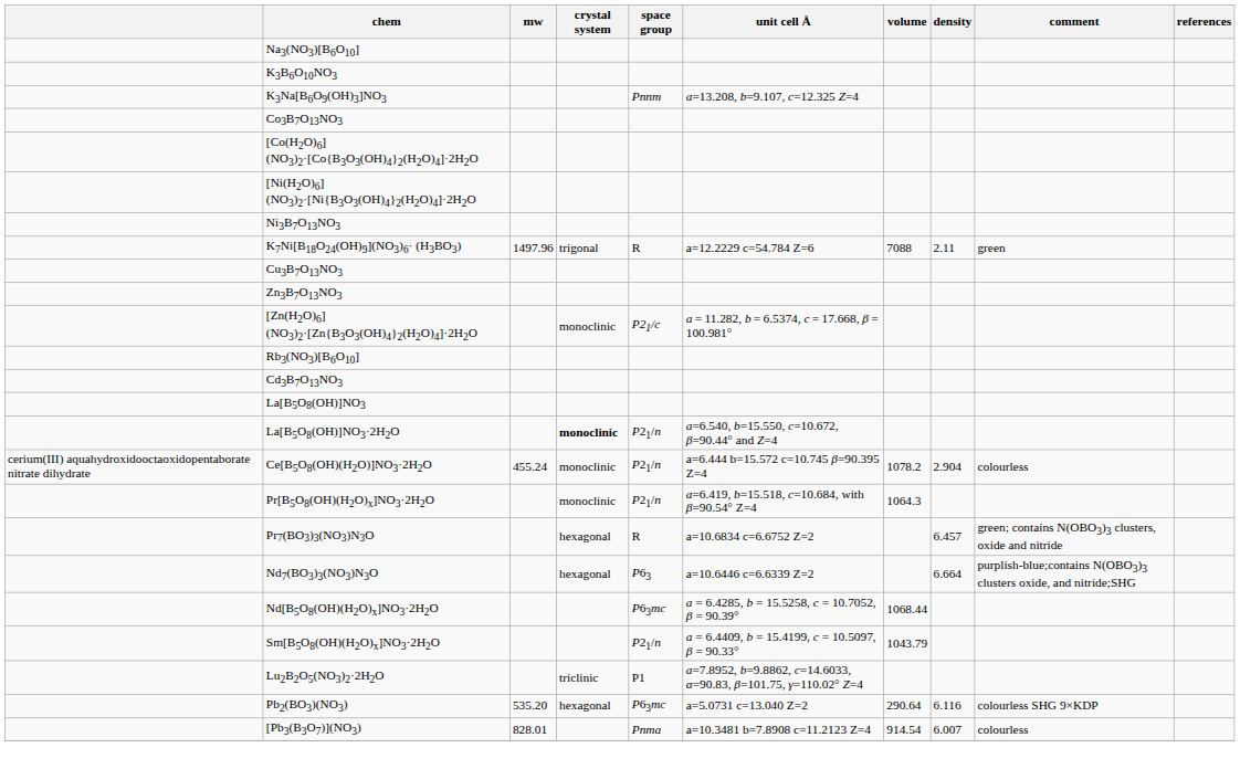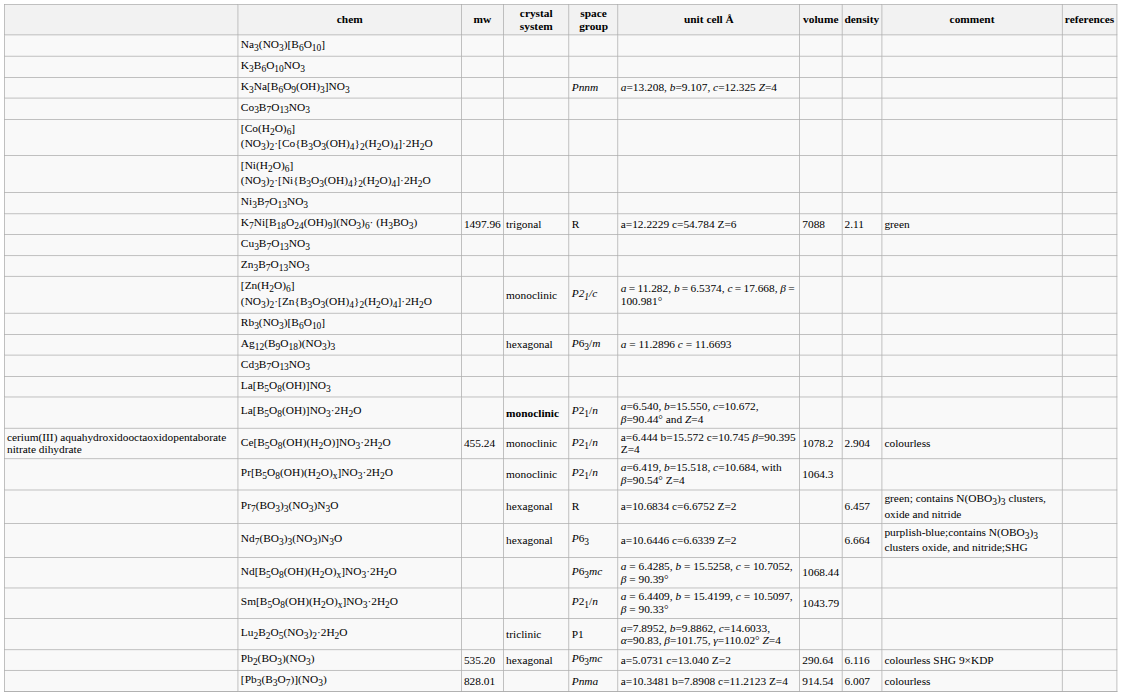 <table class="wikitable">
 <tr>
 <th></th>
 <th>chem</th>
 <th>mw</th>
 <th>crystal system</th>
 <th>space group</th>
 <th>unit cell Å</th>
 <th>volume</th>
 <th>density</th>
 <th>comment</th>
 <th>references</th>
 </tr>
 <tr>
 <td></td>
 <td>Na<sub>3</sub>(NO<sub>3</sub>)[B<sub>6</sub>O<sub>10</sub>]</td>
 <td></td>
 <td></td>
 <td></td>
 <td></td>
 <td></td>
 <td></td>
 <td></td>
 <td></td>
 </tr>
 <tr>
 <td></td>
 <td>K<sub>3</sub>B<sub>6</sub>O<sub>10</sub>NO<sub>3</sub></td>
 <td></td>
 <td></td>
 <td></td>
 <td></td>
 <td></td>
 <td></td>
 <td></td>
 <td></td>
 </tr>
 <tr>
 <td></td>
 <td>K<sub>3</sub>Na[B<sub>6</sub>O<sub>9</sub>(OH)<sub>3</sub>]NO<sub>3</sub></td>
 <td></td>
 <td></td>
 <td><em>Pnnm</em></td>
 <td><em>a</em>=13.208, <em>b</em>=9.107, <em>c</em>=12.325 <em>Z</em>=4</td>
 <td></td>
 <td></td>
 <td></td>
 <td></td>
 </tr>
 <tr>
 <td></td>
 <td>Co<sub>3</sub>B<sub>7</sub>O<sub>13</sub>NO<sub>3</sub></td>
 <td></td>
 <td></td>
 <td></td>
 <td></td>
 <td></td>
 <td></td>
 <td></td>
 <td></td>
 </tr>
 <tr>
 <td></td>
 <td>[Co(H<sub>2</sub>O)<sub>6</sub>](NO<sub>3</sub>)<sub>2</sub>·[Co{B<sub>3</sub>O<sub>3</sub>(OH)<sub>4</sub>}<sub>2</sub>(H<sub>2</sub>O)<sub>4</sub>]·2H<sub>2</sub>O</td>
 <td></td>
 <td></td>
 <td></td>
 <td></td>
 <td></td>
 <td></td>
 <td></td>
 <td></td>
 </tr>
 <tr>
 <td></td>
 <td>[Ni(H<sub>2</sub>O)<sub>6</sub>](NO<sub>3</sub>)<sub>2</sub>·[Ni{B<sub>3</sub>O<sub>3</sub>(OH)<sub>4</sub>}<sub>2</sub>(H<sub>2</sub>O)<sub>4</sub>]·2H<sub>2</sub>O</td>
 <td></td>
 <td></td>
 <td></td>
 <td></td>
 <td></td>
 <td></td>
 <td></td>
 <td></td>
 </tr>
 <tr>
 <td></td>
 <td>Ni<sub>3</sub>B<sub>7</sub>O<sub>13</sub>NO<sub>3</sub></td>
 <td></td>
 <td></td>
 <td></td>
 <td></td>
 <td></td>
 <td></td>
 <td></td>
 <td></td>
 </tr>
 <tr>
 <td></td>
 <td>K<sub>7</sub>Ni[B<sub>18</sub>O<sub>24</sub>(OH)<sub>9</sub>](NO<sub>3</sub>)<sub>6</sub>· (H<sub>3</sub>BO<sub>3</sub>)</td>
 <td>1497.96</td>
 <td>trigonal</td>
 <td>R</td>
 <td>a=12.2229 c=54.784 Z=6</td>
 <td>7088</td>
 <td>2.11</td>
 <td>green</td>
 <td></td>
 </tr>
 <tr>
 <td></td>
 <td>Cu<sub>3</sub>B<sub>7</sub>O<sub>13</sub>NO<sub>3</sub></td>
 <td></td>
 <td></td>
 <td></td>
 <td></td>
 <td></td>
 <td></td>
 <td></td>
 <td></td>
 </tr>
 <tr>
 <td></td>
 <td>Zn<sub>3</sub>B<sub>7</sub>O<sub>13</sub>NO<sub>3</sub></td>
 <td></td>
 <td></td>
 <td></td>
 <td></td>
 <td></td>
 <td></td>
 <td></td>
 <td></td>
 </tr>
 <tr>
 <td></td>
 <td>[Zn(H<sub>2</sub>O)<sub>6</sub>](NO<sub>3</sub>)<sub>2</sub>·[Zn{B<sub>3</sub>O<sub>3</sub>(OH)<sub>4</sub>}<sub>2</sub>(H<sub>2</sub>O)<sub>4</sub>]·2H<sub>2</sub>O</td>
 <td></td>
 <td>monoclinic</td>
 <td><em>P2<sub>1</sub>/c</em></td>
 <td><em>a</em> = 11.282, <em>b</em> = 6.5374, <em>c</em> = 17.668, <em>β</em> = 100.981°</td>
 <td></td>
 <td></td>
 <td></td>
 <td></td>
 </tr>
 <tr>
 <td></td>
 <td>Rb<sub>3</sub>(NO<sub>3</sub>)[B<sub>6</sub>O<sub>10</sub>]</td>
 <td></td>
 <td></td>
 <td></td>
 <td></td>
 <td></td>
 <td></td>
 <td></td>
 <td></td>
 </tr>
 <tr>
 <td></td>
+<td>Ag<sub>12</sub>(B<sub>9</sub>O<sub>18</sub>)(NO<sub>3</sub>)<sub>3</sub></td>
+<td></td>
+<td>hexagonal</td>
+<td><em>P</em>6<sub>3</sub>/<em>m</em></td>
+<td><em>a</em> = 11.2896 <em>c</em> = 11.6693</td>
+<td></td>
+<td></td>
+<td></td>
+<td></td>
+</tr>
+<tr>
+<td></td>
 <td>Cd<sub>3</sub>B<sub>7</sub>O<sub>13</sub>NO<sub>3</sub></td>
 <td></td>
 <td></td>
 <td></td>
 <td></td>
 <td></td>
 <td></td>
 <td></td>
 <td></td>
 </tr>
 <tr>
 <td></td>
 <td>La[B<sub>5</sub>O<sub>8</sub>(OH)]NO<sub>3</sub></td>
 <td></td>
 <td></td>
 <td></td>
 <td></td>
 <td></td>
 <td></td>
 <td></td>
 <td></td>
 </tr>
 <tr>
 <td></td>
 <td>La[B<sub>5</sub>O<sub>8</sub>(OH)]NO<sub>3</sub>·2H<sub>2</sub>O</td>
 <td></td>
 <td><strong>monoclinic</strong></td>
 <td><em>P</em>2<sub>1</sub>/<em>n</em></td>
 <td><em>a</em>=6.540, <em>b</em>=15.550, <em>c</em>=10.672, <em>β</em>=90.44° and <em>Z</em>=4</td>
 <td></td>
 <td></td>
 <td></td>
 <td></td>
 </tr>
 <tr>
 <td>cerium(III) aquahydroxidooctaoxidopentaborate nitrate dihydrate</td>
 <td>Ce[B<sub>5</sub>O<sub>8</sub>(OH)(H<sub>2</sub>O)]NO<sub>3</sub>·2H<sub>2</sub>O</td>
 <td>455.24</td>
 <td>monoclinic</td>
 <td><em>P</em>2<sub>1</sub>/<em>n</em></td>
 <td>a=6.444 b=15.572 c=10.745 <em>β</em>=90.395 Z=4</td>
 <td>1078.2</td>
 <td>2.904</td>
 <td>colourless</td>
 <td></td>
 </tr>
 <tr>
 <td></td>
 <td>Pr[B<sub>5</sub>O<sub>8</sub>(OH)(H<sub>2</sub>O)<sub>x</sub>]NO<sub>3</sub>·2H<sub>2</sub>O</td>
 <td></td>
 <td>monoclinic</td>
 <td><em>P</em>2<sub>1</sub>/<em>n</em></td>
 <td><em>a</em>=6.419, <em>b</em>=15.518, <em>c</em>=10.684, with <em>β</em>=90.54° Z=4</td>
 <td>1064.3</td>
 <td></td>
 <td></td>
 <td></td>
 </tr>
 <tr>
 <td></td>
 <td>Pr<sub>7</sub>(BO<sub>3</sub>)<sub>3</sub>(NO<sub>3</sub>)N<sub>3</sub>O</td>
 <td></td>
 <td>hexagonal</td>
 <td>R</td>
 <td>a=10.6834 c=6.6752 Z=2</td>
 <td></td>
 <td>6.457</td>
 <td>green; contains N(OBO<sub>3</sub>)<sub>3</sub> clusters, oxide and nitride</td>
 <td></td>
 </tr>
 <tr>
 <td></td>
 <td>Nd<sub>7</sub>(BO<sub>3</sub>)<sub>3</sub>(NO<sub>3</sub>)N<sub>3</sub>O</td>
 <td></td>
 <td>hexagonal</td>
 <td><em>P</em>6<sub>3</sub></td>
 <td>a=10.6446 c=6.6339 Z=2</td>
 <td></td>
 <td>6.664</td>
 <td>purplish-blue;contains N(OBO<sub>3</sub>)<sub>3</sub> clusters oxide, and nitride;SHG</td>
 <td></td>
 </tr>
 <tr>
 <td></td>
 <td>Nd[B<sub>5</sub>O<sub>8</sub>(OH)(H<sub>2</sub>O)<sub>x</sub>]NO<sub>3</sub>·2H<sub>2</sub>O</td>
 <td></td>
 <td></td>
 <td><em>P</em>6<sub>3</sub><em>mc</em></td>
 <td><em>a</em> = 6.4285, <em>b</em> = 15.5258, <em>c</em> = 10.7052, <em>β</em> = 90.39°</td>
 <td>1068.44</td>
 <td></td>
 <td></td>
 <td></td>
 </tr>
 <tr>
 <td></td>
 <td>Sm[B<sub>5</sub>O<sub>8</sub>(OH)(H<sub>2</sub>O)<sub>x</sub>]NO<sub>3</sub>·2H<sub>2</sub>O</td>
 <td></td>
 <td></td>
 <td><em>P</em>2<sub>1</sub>/<em>n</em></td>
 <td><em>a</em> = 6.4409, <em>b</em> = 15.4199, <em>c</em> = 10.5097, <em>β</em> = 90.33°</td>
 <td>1043.79</td>
 <td></td>
 <td></td>
 <td></td>
 </tr>
 <tr>
 <td></td>
 <td>Lu<sub>2</sub>B<sub>2</sub>O<sub>5</sub>(NO<sub>3</sub>)<sub>2</sub>·2H<sub>2</sub>O</td>
 <td></td>
 <td>triclinic</td>
 <td>P1</td>
 <td><em>a</em>=7.8952, <em>b</em>=9.8862, <em>c</em>=14.6033, <em>α</em>=90.83, <em>β</em>=101.75, <em>γ</em>=110.02° <em>Z</em>=4</td>
 <td></td>
 <td></td>
 <td></td>
 <td></td>
 </tr>
 <tr>
 <td></td>
 <td>Pb<sub>2</sub>(BO<sub>3</sub>)(NO<sub>3</sub>)</td>
 <td>535.20</td>
 <td>hexagonal</td>
 <td><em>P</em>6<sub>3</sub><em>mc</em></td>
 <td>a=5.0731 c=13.040 Z=2</td>
 <td>290.64</td>
 <td>6.116</td>
 <td>colourless SHG 9×KDP</td>
 <td></td>
 </tr>
 <tr>
 <td></td>
 <td>[Pb<sub>3</sub>(B<sub>3</sub>O<sub>7</sub>)](NO<sub>3</sub>)</td>
 <td>828.01</td>
 <td></td>
 <td><em>Pnma</em></td>
 <td>a=10.3481 b=7.8908 c=11.2123 Z=4</td>
 <td>914.54</td>
 <td>6.007</td>
 <td>colourless</td>
 <td></td>
 </tr>
 <tr>
 </tr>
 </table>
